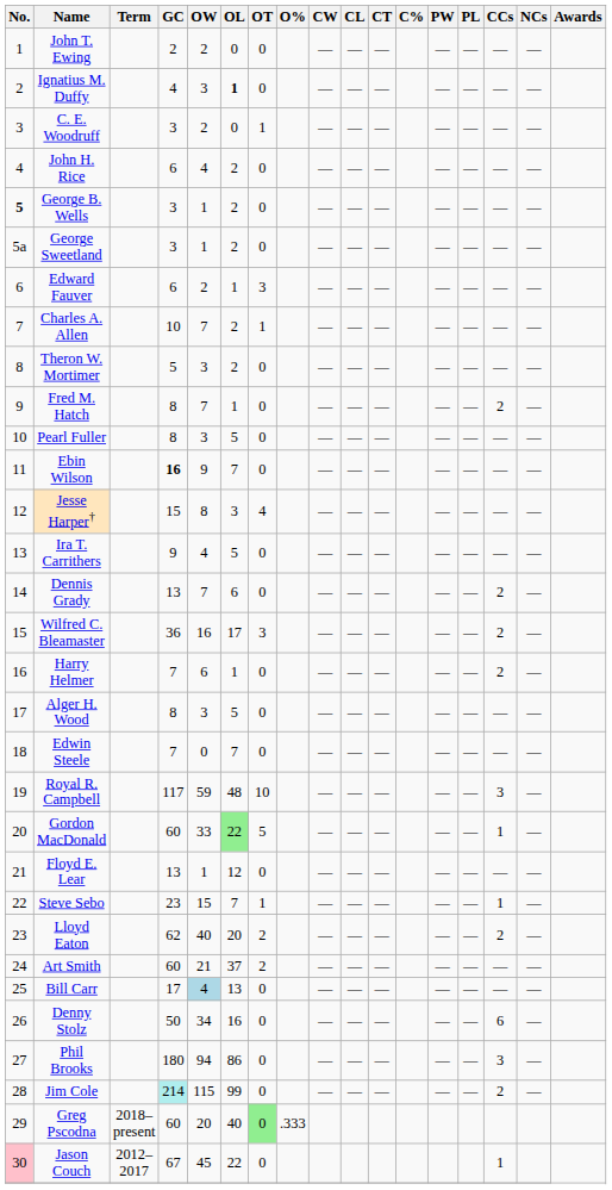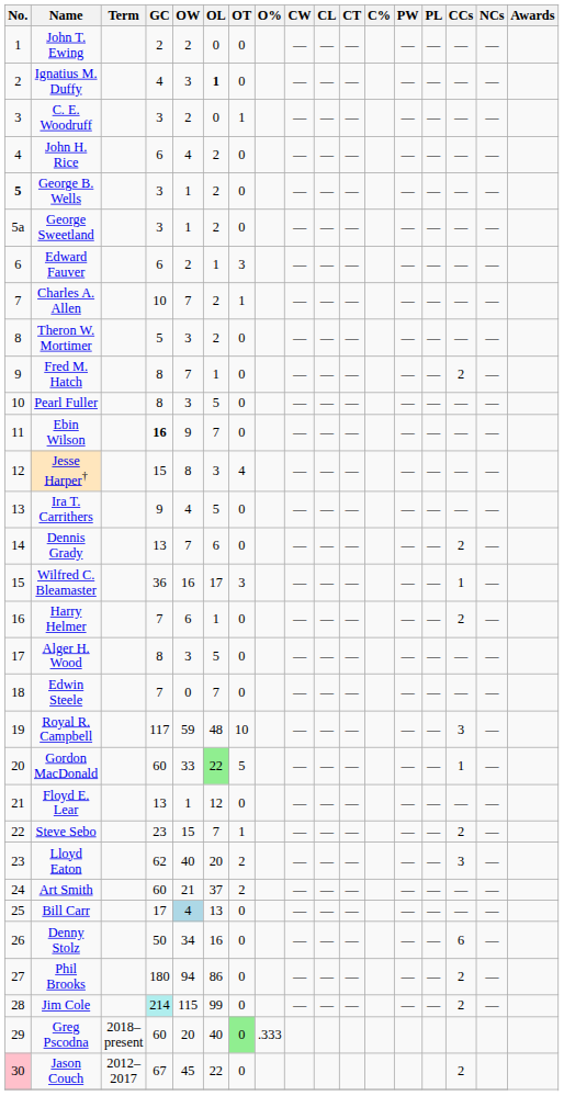 <table class="wikitable sortable" style="text-align:center">
 <tr>
 <th>No.</th>
 <th>Name</th>
 <th>Term</th>
 <th>GC</th>
 <th>OW</th>
 <th>OL</th>
 <th>OT</th>
 <th>O%</th>
 <th>CW</th>
 <th>CL</th>
 <th>CT</th>
 <th>C%</th>
 <th>PW</th>
 <th>PL</th>
 <th>CCs</th>
 <th>NCs</th>
 <th class="unsortable">Awards</th>
 </tr>
 <tr>
 <td>1</td>
 <td><a href='#'>John T. Ewing</a></td>
 <td></td>
 <td>2</td>
 <td>2</td>
 <td>0</td>
 <td>0</td>
 <td></td>
 <td>—</td>
 <td>—</td>
 <td>—</td>
 <td></td>
 <td>—</td>
 <td>—</td>
 <td>—</td>
 <td>—</td>
 <td></td>
 </tr>
 <tr>
 <td>2</td>
 <td><a href='#'>Ignatius M. Duffy</a></td>
 <td></td>
 <td>4</td>
 <td>3</td>
 <td><strong>1</strong></td>
 <td>0</td>
 <td></td>
 <td>—</td>
 <td>—</td>
 <td>—</td>
 <td></td>
 <td>—</td>
 <td>—</td>
 <td>—</td>
 <td>—</td>
 <td></td>
 </tr>
 <tr>
 <td>3</td>
 <td><a href='#'>C. E. Woodruff</a></td>
 <td></td>
 <td>3</td>
 <td>2</td>
 <td>0</td>
 <td>1</td>
 <td></td>
 <td>—</td>
 <td>—</td>
 <td>—</td>
 <td></td>
 <td>—</td>
 <td>—</td>
 <td>—</td>
 <td>—</td>
 <td></td>
 </tr>
 <tr>
 <td>4</td>
 <td><a href='#'>John H. Rice</a></td>
 <td></td>
 <td>6</td>
 <td>4</td>
 <td>2</td>
 <td>0</td>
 <td></td>
 <td>—</td>
 <td>—</td>
 <td>—</td>
 <td></td>
 <td>—</td>
 <td>—</td>
 <td>—</td>
 <td>—</td>
 <td></td>
 </tr>
 <tr>
 <td><strong>5</strong></td>
 <td><a href='#'>George B. Wells</a><br></td>
 <td></td>
 <td>3</td>
 <td>1</td>
 <td>2</td>
 <td>0</td>
 <td></td>
 <td>—</td>
 <td>—</td>
 <td>—</td>
 <td></td>
 <td>—</td>
 <td>—</td>
 <td>—</td>
 <td>—</td>
 <td></td>
 </tr>
 <tr>
 <td>5a</td>
 <td><a href='#'>George Sweetland</a><br></td>
 <td></td>
 <td>3</td>
 <td>1</td>
 <td>2</td>
 <td>0</td>
 <td></td>
 <td>—</td>
 <td>—</td>
 <td>—</td>
 <td></td>
 <td>—</td>
 <td>—</td>
 <td>—</td>
 <td>—</td>
 <td></td>
 </tr>
 <tr>
 <td>6</td>
 <td><a href='#'>Edward Fauver</a></td>
 <td></td>
 <td>6</td>
 <td>2</td>
 <td>1</td>
 <td>3</td>
 <td></td>
 <td>—</td>
 <td>—</td>
 <td>—</td>
 <td></td>
 <td>—</td>
 <td>—</td>
 <td>—</td>
 <td>—</td>
 <td></td>
 </tr>
 <tr>
 <td>7</td>
 <td><a href='#'>Charles A. Allen</a></td>
 <td></td>
 <td>10</td>
 <td>7</td>
 <td>2</td>
 <td>1</td>
 <td></td>
 <td>—</td>
 <td>—</td>
 <td>—</td>
 <td></td>
 <td>—</td>
 <td>—</td>
 <td>—</td>
 <td>—</td>
 <td></td>
 </tr>
 <tr>
 <td>8</td>
 <td><a href='#'>Theron W. Mortimer</a></td>
 <td></td>
 <td>5</td>
 <td>3</td>
 <td>2</td>
 <td>0</td>
 <td></td>
 <td>—</td>
 <td>—</td>
 <td>—</td>
 <td></td>
 <td>—</td>
 <td>—</td>
 <td>—</td>
 <td>—</td>
 <td></td>
 </tr>
 <tr>
 <td>9</td>
 <td><a href='#'>Fred M. Hatch</a></td>
 <td></td>
 <td>8</td>
 <td>7</td>
 <td>1</td>
 <td>0</td>
 <td></td>
 <td>—</td>
 <td>—</td>
 <td>—</td>
 <td></td>
 <td>—</td>
 <td>—</td>
 <td>2</td>
 <td>—</td>
 <td></td>
 </tr>
 <tr>
 <td>10</td>
 <td><a href='#'>Pearl Fuller</a></td>
 <td></td>
 <td>8</td>
 <td>3</td>
 <td>5</td>
 <td>0</td>
 <td></td>
 <td>—</td>
 <td>—</td>
 <td>—</td>
 <td></td>
 <td>—</td>
 <td>—</td>
 <td>—</td>
 <td>—</td>
 <td></td>
 </tr>
 <tr>
 <td>11</td>
 <td><a href='#'>Ebin Wilson</a></td>
 <td></td>
 <td><strong>16</strong></td>
 <td>9</td>
 <td>7</td>
 <td>0</td>
 <td></td>
 <td>—</td>
 <td>—</td>
 <td>—</td>
 <td></td>
 <td>—</td>
 <td>—</td>
 <td>—</td>
 <td>—</td>
 <td></td>
 </tr>
 <tr>
 <td>12</td>
 <td bgcolor=#FFE6BD><a href='#'>Jesse Harper</a><sup>†</sup></td>
 <td></td>
 <td>15</td>
 <td>8</td>
 <td>3</td>
 <td>4</td>
 <td></td>
 <td>—</td>
 <td>—</td>
 <td>—</td>
 <td></td>
 <td>—</td>
 <td>—</td>
 <td>—</td>
 <td>—</td>
 <td></td>
 </tr>
 <tr>
 <td>13</td>
 <td><a href='#'>Ira T. Carrithers</a></td>
 <td></td>
 <td>9</td>
 <td>4</td>
 <td>5</td>
 <td>0</td>
 <td></td>
 <td>—</td>
 <td>—</td>
 <td>—</td>
 <td></td>
 <td>—</td>
 <td>—</td>
 <td>—</td>
 <td>—</td>
 <td></td>
 </tr>
 <tr>
 <td>14</td>
 <td><a href='#'>Dennis Grady</a></td>
 <td></td>
 <td>13</td>
 <td>7</td>
 <td>6</td>
 <td>0</td>
 <td></td>
 <td>—</td>
 <td>—</td>
 <td>—</td>
 <td></td>
 <td>—</td>
 <td>—</td>
 <td>2</td>
 <td>—</td>
 <td></td>
 </tr>
 <tr>
 <td>15</td>
 <td><a href='#'>Wilfred C. Bleamaster</a></td>
 <td></td>
 <td>36</td>
 <td>16</td>
 <td>17</td>
 <td>3</td>
 <td></td>
 <td>—</td>
 <td>—</td>
 <td>—</td>
 <td></td>
 <td>—</td>
 <td>—</td>
-<td>2</td>
+<td>1</td>
 <td>—</td>
 <td></td>
 </tr>
 <tr>
 <td>16</td>
 <td><a href='#'>Harry Helmer</a></td>
 <td></td>
 <td>7</td>
 <td>6</td>
 <td>1</td>
 <td>0</td>
 <td></td>
 <td>—</td>
 <td>—</td>
 <td>—</td>
 <td></td>
 <td>—</td>
 <td>—</td>
 <td>2</td>
 <td>—</td>
 <td></td>
 </tr>
 <tr>
 <td>17</td>
 <td><a href='#'>Alger H. Wood</a></td>
 <td></td>
 <td>8</td>
 <td>3</td>
 <td>5</td>
 <td>0</td>
 <td></td>
 <td>—</td>
 <td>—</td>
 <td>—</td>
 <td></td>
 <td>—</td>
 <td>—</td>
 <td>—</td>
 <td>—</td>
 <td></td>
 </tr>
 <tr>
 <td>18</td>
 <td><a href='#'>Edwin Steele</a></td>
 <td></td>
 <td>7</td>
 <td>0</td>
 <td>7</td>
 <td>0</td>
 <td></td>
 <td>—</td>
 <td>—</td>
 <td>—</td>
 <td></td>
 <td>—</td>
 <td>—</td>
 <td>—</td>
 <td>—</td>
 <td></td>
 </tr>
 <tr>
 <td>19</td>
 <td><a href='#'>Royal R. Campbell</a></td>
 <td></td>
 <td>117</td>
 <td>59</td>
 <td>48</td>
 <td>10</td>
 <td></td>
 <td>—</td>
 <td>—</td>
 <td>—</td>
 <td></td>
 <td>—</td>
 <td>—</td>
 <td>3</td>
 <td>—</td>
 <td></td>
 </tr>
 <tr>
 <td>20</td>
 <td><a href='#'>Gordon MacDonald</a></td>
 <td></td>
 <td>60</td>
 <td>33</td>
 <td style="background: lightgreen;">22</td>
 <td>5</td>
 <td></td>
 <td>—</td>
 <td>—</td>
 <td>—</td>
 <td></td>
 <td>—</td>
 <td>—</td>
 <td>1</td>
 <td>—</td>
 <td></td>
 </tr>
 <tr>
 <td>21</td>
 <td><a href='#'>Floyd E. Lear</a></td>
 <td></td>
 <td>13</td>
 <td>1</td>
 <td>12</td>
 <td>0</td>
 <td></td>
 <td>—</td>
 <td>—</td>
 <td>—</td>
 <td></td>
 <td>—</td>
 <td>—</td>
 <td>—</td>
 <td>—</td>
 <td></td>
 </tr>
 <tr>
 <td>22</td>
 <td><a href='#'>Steve Sebo</a></td>
 <td></td>
 <td>23</td>
 <td>15</td>
 <td>7</td>
 <td>1</td>
 <td></td>
 <td>—</td>
 <td>—</td>
 <td>—</td>
 <td></td>
 <td>—</td>
 <td>—</td>
-<td>1</td>
+<td>2</td>
 <td>—</td>
 <td></td>
 </tr>
 <tr>
 <td>23</td>
 <td><a href='#'>Lloyd Eaton</a></td>
 <td></td>
 <td>62</td>
 <td>40</td>
 <td>20</td>
 <td>2</td>
 <td></td>
 <td>—</td>
 <td>—</td>
 <td>—</td>
 <td></td>
 <td>—</td>
 <td>—</td>
-<td>2</td>
+<td>3</td>
 <td>—</td>
 <td></td>
 </tr>
 <tr>
 <td>24</td>
 <td><a href='#'>Art Smith</a></td>
 <td></td>
 <td>60</td>
 <td>21</td>
 <td>37</td>
 <td>2</td>
 <td></td>
 <td>—</td>
 <td>—</td>
 <td>—</td>
 <td></td>
 <td>—</td>
 <td>—</td>
 <td>—</td>
 <td>—</td>
 <td></td>
 </tr>
 <tr>
 <td>25</td>
 <td><a href='#'>Bill Carr</a></td>
 <td></td>
 <td>17</td>
 <td style="background: lightblue;">4</td>
 <td>13</td>
 <td>0</td>
 <td></td>
 <td>—</td>
 <td>—</td>
 <td>—</td>
 <td></td>
 <td>—</td>
 <td>—</td>
 <td>—</td>
 <td>—</td>
 <td></td>
 </tr>
 <tr>
 <td>26</td>
 <td><a href='#'>Denny Stolz</a></td>
 <td></td>
 <td>50</td>
 <td>34</td>
 <td>16</td>
 <td>0</td>
 <td></td>
 <td>—</td>
 <td>—</td>
 <td>—</td>
 <td></td>
 <td>—</td>
 <td>—</td>
 <td>6</td>
 <td>—</td>
 <td></td>
 </tr>
 <tr>
 <td>27</td>
 <td><a href='#'>Phil Brooks</a></td>
 <td></td>
 <td>180</td>
 <td>94</td>
 <td>86</td>
 <td>0</td>
 <td></td>
 <td>—</td>
 <td>—</td>
 <td>—</td>
 <td></td>
 <td>—</td>
 <td>—</td>
-<td>3</td>
+<td>2</td>
 <td>—</td>
 <td></td>
 </tr>
 <tr>
 <td>28</td>
 <td><a href='#'>Jim Cole</a></td>
 <td></td>
 <td style="background: paleturquoise;">214</td>
 <td>115</td>
 <td>99</td>
 <td>0</td>
 <td></td>
 <td>—</td>
 <td>—</td>
 <td>—</td>
 <td></td>
 <td>—</td>
 <td>—</td>
 <td>2</td>
 <td>—</td>
 <td></td>
 </tr>
 <tr>
 <td>29</td>
 <td><a href='#'>Greg Pscodna</a></td>
 <td>2018–present</td>
 <td>60</td>
 <td>20</td>
 <td>40</td>
 <td style="background: lightgreen;">0</td>
 <td>.333</td>
 <td></td>
 <td></td>
 <td></td>
 <td></td>
 <td></td>
 <td></td>
 <td></td>
 <td></td>
 <td></td>
 </tr>
 <tr>
 <td style="background: pink;">30</td>
 <td><a href='#'>Jason Couch</a></td>
 <td>2012–2017</td>
 <td>67</td>
 <td>45</td>
 <td>22</td>
 <td>0</td>
 <td></td>
 <td></td>
 <td></td>
 <td></td>
 <td></td>
 <td></td>
 <td></td>
-<td>1</td>
+<td>2</td>
 <td></td>
 </tr>
 <tr>
 </tr>
 </table>
